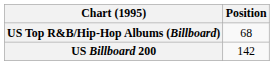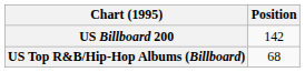 <table class="wikitable plainrowheaders" style="text-align:center">
 <tr>
 <th scope="col">Chart (1995)</th>
 <th scope="col">Position</th>
 </tr>
 <tr>
+<th scope="row">US <em>Billboard</em> 200</th>
+<td>142</td>
+</tr>
+<tr>
 <th scope="row">US Top R&B/Hip-Hop Albums (<em>Billboard</em>)</th>
 <td>68</td>
 </tr>
-<tr>
-<th scope="row">US <em>Billboard</em> 200</th>
-<td>142</td>
-</tr>
 </table>
